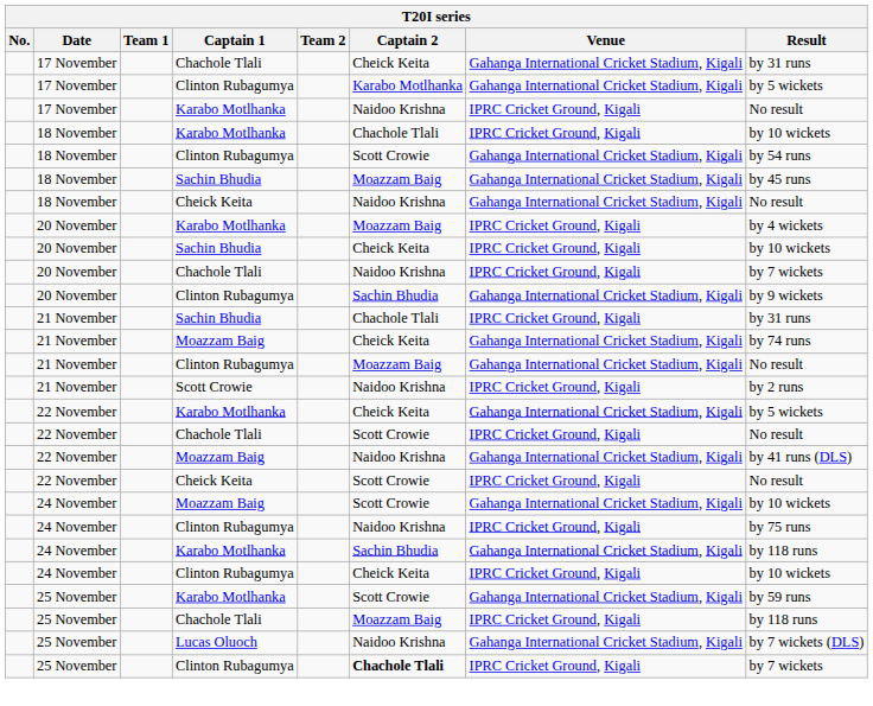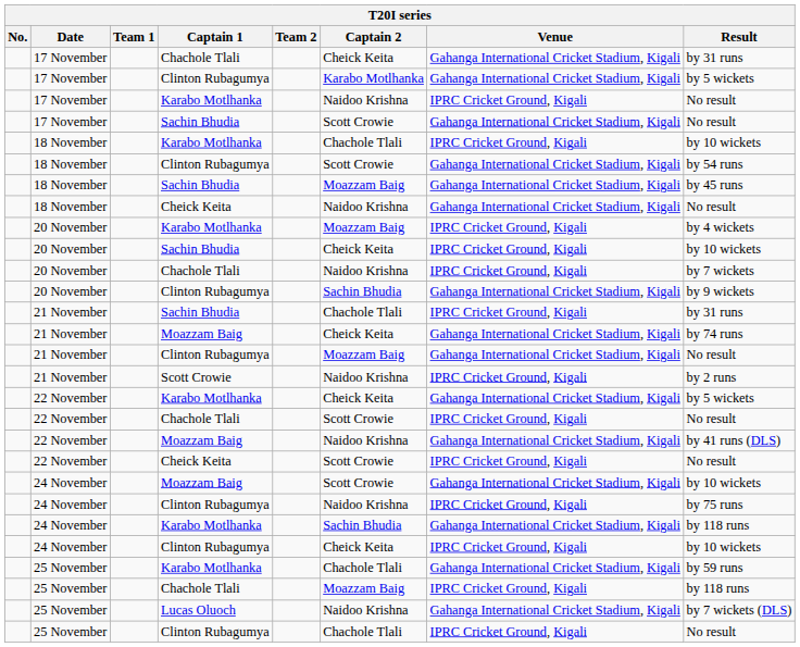 <table class="wikitable">
 <tr>
 <th colspan="8">T20I series</th>
 </tr>
 <tr>
 <th>No.</th>
 <th>Date</th>
 <th>Team 1</th>
 <th>Captain 1</th>
 <th>Team 2</th>
 <th>Captain 2</th>
 <th>Venue</th>
 <th>Result</th>
 </tr>
 <tr>
 <td></td>
 <td>17 November</td>
 <td></td>
 <td>Chachole Tlali</td>
 <td></td>
 <td>Cheick Keita</td>
 <td><a href='#'>Gahanga International Cricket Stadium</a>, <a href='#'>Kigali</a></td>
 <td> by 31 runs</td>
 </tr>
 <tr>
 <td></td>
 <td>17 November</td>
 <td></td>
 <td>Clinton Rubagumya</td>
 <td></td>
 <td><a href='#'>Karabo Motlhanka</a></td>
 <td><a href='#'>Gahanga International Cricket Stadium</a>, <a href='#'>Kigali</a></td>
 <td> by 5 wickets</td>
 </tr>
 <tr>
 <td></td>
 <td>17 November</td>
 <td></td>
 <td><a href='#'>Karabo Motlhanka</a></td>
 <td></td>
 <td>Naidoo Krishna</td>
 <td><a href='#'>IPRC Cricket Ground</a>, <a href='#'>Kigali</a></td>
+<td>No result</td>
+</tr>
+<tr>
+<td></td>
+<td>17 November</td>
+<td></td>
+<td><a href='#'>Sachin Bhudia</a></td>
+<td></td>
+<td>Scott Crowie</td>
+<td><a href='#'>Gahanga International Cricket Stadium</a>, <a href='#'>Kigali</a></td>
 <td>No result</td>
 </tr>
 <tr>
 <td></td>
 <td>18 November</td>
 <td></td>
 <td><a href='#'>Karabo Motlhanka</a></td>
 <td></td>
 <td>Chachole Tlali</td>
 <td><a href='#'>IPRC Cricket Ground</a>, <a href='#'>Kigali</a></td>
 <td> by 10 wickets</td>
 </tr>
 <tr>
 <td></td>
 <td>18 November</td>
 <td></td>
 <td>Clinton Rubagumya</td>
 <td></td>
 <td>Scott Crowie</td>
 <td><a href='#'>Gahanga International Cricket Stadium</a>, <a href='#'>Kigali</a></td>
 <td> by 54 runs</td>
 </tr>
 <tr>
 <td></td>
 <td>18 November</td>
 <td></td>
 <td><a href='#'>Sachin Bhudia</a></td>
 <td></td>
 <td><a href='#'>Moazzam Baig</a></td>
 <td><a href='#'>Gahanga International Cricket Stadium</a>, <a href='#'>Kigali</a></td>
 <td> by 45 runs</td>
 </tr>
 <tr>
 <td></td>
 <td>18 November</td>
 <td></td>
 <td>Cheick Keita</td>
 <td></td>
 <td>Naidoo Krishna</td>
 <td><a href='#'>Gahanga International Cricket Stadium</a>, <a href='#'>Kigali</a></td>
 <td>No result</td>
 </tr>
 <tr>
 <td></td>
 <td>20 November</td>
 <td></td>
 <td><a href='#'>Karabo Motlhanka</a></td>
 <td></td>
 <td><a href='#'>Moazzam Baig</a></td>
 <td><a href='#'>IPRC Cricket Ground</a>, <a href='#'>Kigali</a></td>
 <td> by 4 wickets</td>
 </tr>
 <tr>
 <td></td>
 <td>20 November</td>
 <td></td>
 <td><a href='#'>Sachin Bhudia</a></td>
 <td></td>
 <td>Cheick Keita</td>
 <td><a href='#'>IPRC Cricket Ground</a>, <a href='#'>Kigali</a></td>
 <td> by 10 wickets</td>
 </tr>
 <tr>
 <td></td>
 <td>20 November</td>
 <td></td>
 <td>Chachole Tlali</td>
 <td></td>
 <td>Naidoo Krishna</td>
 <td><a href='#'>IPRC Cricket Ground</a>, <a href='#'>Kigali</a></td>
 <td> by 7 wickets</td>
 </tr>
 <tr>
 <td></td>
 <td>20 November</td>
 <td></td>
 <td>Clinton Rubagumya</td>
 <td></td>
 <td><a href='#'>Sachin Bhudia</a></td>
 <td><a href='#'>Gahanga International Cricket Stadium</a>, <a href='#'>Kigali</a></td>
 <td> by 9 wickets</td>
 </tr>
 <tr>
 <td></td>
 <td>21 November</td>
 <td></td>
 <td><a href='#'>Sachin Bhudia</a></td>
 <td></td>
 <td>Chachole Tlali</td>
 <td><a href='#'>IPRC Cricket Ground</a>, <a href='#'>Kigali</a></td>
 <td> by 31 runs</td>
 </tr>
 <tr>
 <td></td>
 <td>21 November</td>
 <td></td>
 <td><a href='#'>Moazzam Baig</a></td>
 <td></td>
 <td>Cheick Keita</td>
 <td><a href='#'>Gahanga International Cricket Stadium</a>, <a href='#'>Kigali</a></td>
 <td> by 74 runs</td>
 </tr>
 <tr>
 <td></td>
 <td>21 November</td>
 <td></td>
 <td>Clinton Rubagumya</td>
 <td></td>
 <td><a href='#'>Moazzam Baig</a></td>
 <td><a href='#'>Gahanga International Cricket Stadium</a>, <a href='#'>Kigali</a></td>
 <td>No result</td>
 </tr>
 <tr>
 <td></td>
 <td>21 November</td>
 <td></td>
 <td>Scott Crowie</td>
 <td></td>
 <td>Naidoo Krishna</td>
 <td><a href='#'>IPRC Cricket Ground</a>, <a href='#'>Kigali</a></td>
 <td> by 2 runs</td>
 </tr>
 <tr>
 <td></td>
 <td>22 November</td>
 <td></td>
 <td><a href='#'>Karabo Motlhanka</a></td>
 <td></td>
 <td>Cheick Keita</td>
 <td><a href='#'>Gahanga International Cricket Stadium</a>, <a href='#'>Kigali</a></td>
 <td> by 5 wickets</td>
 </tr>
 <tr>
 <td></td>
 <td>22 November</td>
 <td></td>
 <td>Chachole Tlali</td>
 <td></td>
 <td>Scott Crowie</td>
 <td><a href='#'>IPRC Cricket Ground</a>, <a href='#'>Kigali</a></td>
 <td>No result</td>
 </tr>
 <tr>
 <td></td>
 <td>22 November</td>
 <td></td>
 <td><a href='#'>Moazzam Baig</a></td>
 <td></td>
 <td>Naidoo Krishna</td>
 <td><a href='#'>Gahanga International Cricket Stadium</a>, <a href='#'>Kigali</a></td>
 <td> by 41 runs (<a href='#'>DLS</a>)</td>
 </tr>
 <tr>
 <td></td>
 <td>22 November</td>
 <td></td>
 <td>Cheick Keita</td>
 <td></td>
 <td>Scott Crowie</td>
 <td><a href='#'>IPRC Cricket Ground</a>, <a href='#'>Kigali</a></td>
 <td>No result</td>
 </tr>
 <tr>
 <td></td>
 <td>24 November</td>
 <td></td>
 <td><a href='#'>Moazzam Baig</a></td>
 <td></td>
 <td>Scott Crowie</td>
 <td><a href='#'>Gahanga International Cricket Stadium</a>, <a href='#'>Kigali</a></td>
 <td> by 10 wickets</td>
 </tr>
 <tr>
 <td></td>
 <td>24 November</td>
 <td></td>
 <td>Clinton Rubagumya</td>
 <td></td>
 <td>Naidoo Krishna</td>
 <td><a href='#'>IPRC Cricket Ground</a>, <a href='#'>Kigali</a></td>
 <td> by 75 runs</td>
 </tr>
 <tr>
 <td></td>
 <td>24 November</td>
 <td></td>
 <td><a href='#'>Karabo Motlhanka</a></td>
 <td></td>
 <td><a href='#'>Sachin Bhudia</a></td>
 <td><a href='#'>Gahanga International Cricket Stadium</a>, <a href='#'>Kigali</a></td>
 <td> by 118 runs</td>
 </tr>
 <tr>
 <td></td>
 <td>24 November</td>
 <td></td>
 <td>Clinton Rubagumya</td>
 <td></td>
 <td>Cheick Keita</td>
 <td><a href='#'>IPRC Cricket Ground</a>, <a href='#'>Kigali</a></td>
 <td> by 10 wickets</td>
 </tr>
 <tr>
 <td></td>
 <td>25 November</td>
 <td></td>
 <td><a href='#'>Karabo Motlhanka</a></td>
 <td></td>
-<td>Scott Crowie</td>
+<td>Chachole Tlali</td>
 <td><a href='#'>Gahanga International Cricket Stadium</a>, <a href='#'>Kigali</a></td>
 <td> by 59 runs</td>
 </tr>
 <tr>
 <td></td>
 <td>25 November</td>
 <td></td>
 <td>Chachole Tlali</td>
 <td></td>
 <td><a href='#'>Moazzam Baig</a></td>
 <td><a href='#'>IPRC Cricket Ground</a>, <a href='#'>Kigali</a></td>
 <td> by 118 runs</td>
 </tr>
 <tr>
 <td></td>
 <td>25 November</td>
 <td></td>
 <td><a href='#'>Lucas Oluoch</a></td>
 <td></td>
 <td>Naidoo Krishna</td>
 <td><a href='#'>Gahanga International Cricket Stadium</a>, <a href='#'>Kigali</a></td>
 <td> by 7 wickets (<a href='#'>DLS</a>)</td>
 </tr>
 <tr>
 <td></td>
 <td>25 November</td>
 <td></td>
 <td>Clinton Rubagumya</td>
 <td></td>
-<td><strong>Chachole Tlali</strong></td>
+<td>Chachole Tlali</td>
 <td><a href='#'>IPRC Cricket Ground</a>, <a href='#'>Kigali</a></td>
-<td> by 7 wickets</td>
+<td>No result</td>
 </tr>
 </table>
